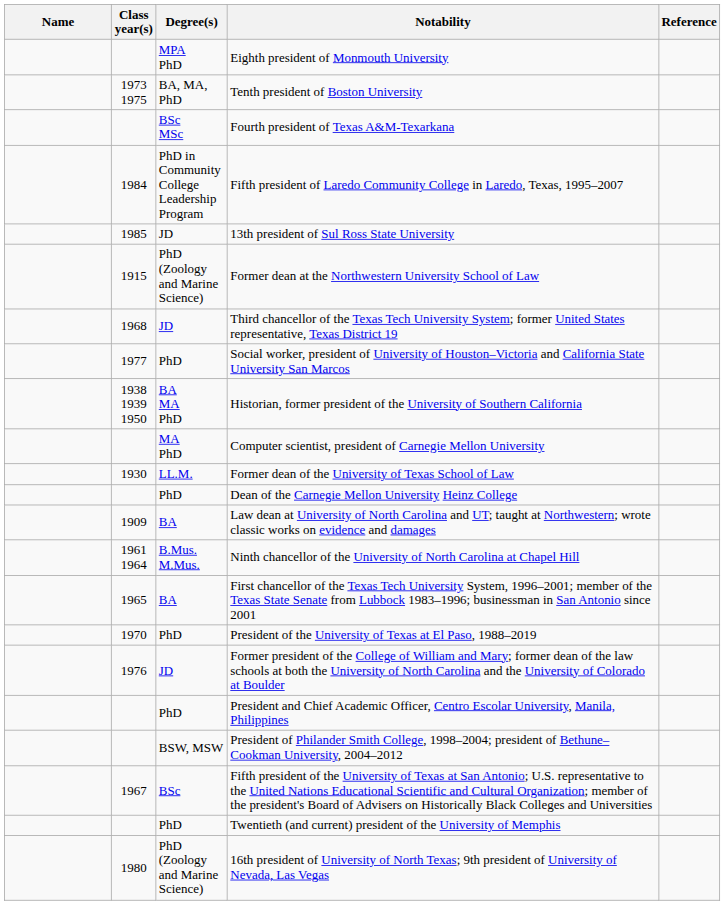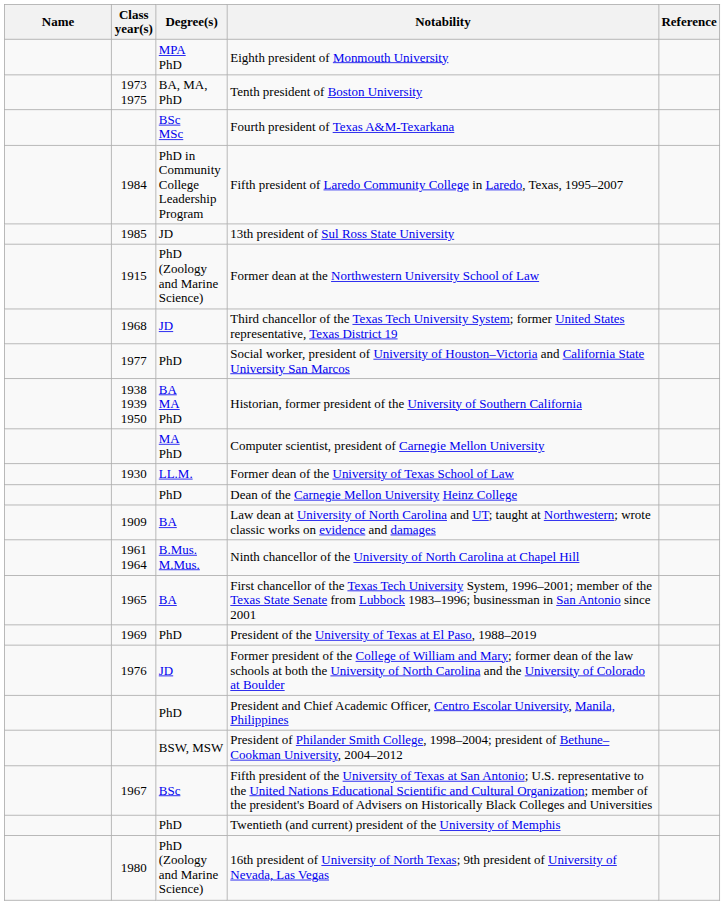 <table class="wikitable sortable" style="width:100%">
 <tr>
 <th style="width:15%;">Name</th>
 <th style="width:5%;">Class year(s)</th>
 <th style="width:10%;">Degree(s)</th>
 <th style="width:*;" class="unsortable">Notability</th>
 <th style="width:5%;" class="unsortable">Reference</th>
 </tr>
 <tr>
 <td></td>
 <td style="text-align:center;"></td>
 <td><a href='#'>MPA</a><br>PhD</td>
 <td>Eighth president of <a href='#'>Monmouth University</a></td>
 <td style="text-align:center;"></td>
 </tr>
 <tr>
 <td></td>
 <td style="text-align:center;">1973<br>1975</td>
 <td>BA, MA, PhD</td>
 <td>Tenth president of <a href='#'>Boston University</a></td>
 <td style="text-align:center;"></td>
 </tr>
 <tr>
 <td></td>
 <td style="text-align:center;"></td>
 <td><a href='#'>BSc</a><br><a href='#'>MSc</a></td>
 <td>Fourth president of <a href='#'>Texas A&M-Texarkana</a></td>
 <td style="text-align:center;"></td>
 </tr>
 <tr>
 <td></td>
 <td style="text-align:center;">1984</td>
 <td>PhD in Community College Leadership Program</td>
 <td>Fifth president of <a href='#'>Laredo Community College</a> in <a href='#'>Laredo</a>, Texas, 1995–2007</td>
 <td style="text-align:center;"></td>
 </tr>
 <tr>
 <td></td>
 <td style="text-align:center;">1985</td>
 <td>JD</td>
 <td>13th president of <a href='#'>Sul Ross State University</a></td>
 <td style="text-align:center;"></td>
 </tr>
 <tr>
 <td></td>
 <td style="text-align:center;">1915</td>
 <td>PhD (Zoology and Marine Science)</td>
 <td>Former dean at the <a href='#'>Northwestern University School of Law</a></td>
 <td style="text-align:center;"></td>
 </tr>
 <tr>
 <td></td>
 <td style="text-align:center;">1968</td>
 <td><a href='#'>JD</a></td>
 <td>Third chancellor of the <a href='#'>Texas Tech University System</a>; former <a href='#'>United States</a> representative, <a href='#'>Texas District 19</a></td>
 <td style="text-align:center;"></td>
 </tr>
 <tr>
 <td></td>
 <td style="text-align:center;">1977</td>
 <td>PhD</td>
 <td>Social worker, president of <a href='#'>University of Houston–Victoria</a> and <a href='#'>California State University San Marcos</a></td>
 <td style="text-align:center;"></td>
 </tr>
 <tr>
 <td></td>
 <td style="text-align:center;">1938<br>1939<br>1950</td>
 <td><a href='#'>BA</a><br><a href='#'>MA</a><br>PhD</td>
 <td>Historian, former president of the <a href='#'>University of Southern California</a></td>
 <td style="text-align:center;"></td>
 </tr>
 <tr>
 <td></td>
 <td style="text-align:center;"><br><br></td>
 <td><a href='#'>MA</a><br>PhD</td>
 <td>Computer scientist, president of <a href='#'>Carnegie Mellon University</a></td>
 <td style="text-align:center;"></td>
 </tr>
 <tr>
 <td></td>
 <td style="text-align:center;">1930</td>
 <td><a href='#'>LL.M.</a></td>
 <td>Former dean of the <a href='#'>University of Texas School of Law</a></td>
 <td style="text-align:center;"></td>
 </tr>
 <tr>
 <td></td>
 <td style="text-align:center;"></td>
 <td>PhD</td>
 <td>Dean of the <a href='#'>Carnegie Mellon University</a> <a href='#'>Heinz College</a></td>
 <td style="text-align:center;"></td>
 </tr>
 <tr>
 <td></td>
 <td style="text-align:center;">1909</td>
 <td><a href='#'>BA</a></td>
 <td>Law dean at <a href='#'>University of North Carolina</a> and <a href='#'>UT</a>; taught at <a href='#'>Northwestern</a>; wrote classic works on <a href='#'>evidence</a> and <a href='#'>damages</a></td>
 <td style="text-align:center;"></td>
 </tr>
 <tr>
 <td></td>
 <td style="text-align:center;">1961<br>1964</td>
 <td><a href='#'>B.Mus.</a><br><a href='#'>M.Mus.</a></td>
 <td>Ninth chancellor of the <a href='#'>University of North Carolina at Chapel Hill</a></td>
 <td style="text-align:center;"></td>
 </tr>
 <tr>
 <td></td>
 <td style="text-align:center;">1965</td>
 <td><a href='#'>BA</a></td>
 <td>First chancellor of the <a href='#'>Texas Tech University</a> System, 1996–2001; member of the <a href='#'>Texas State Senate</a> from <a href='#'>Lubbock</a> 1983–1996; businessman in <a href='#'>San Antonio</a> since 2001</td>
 <td style="text-align:center;"></td>
 </tr>
 <tr>
 <td></td>
-<td style="text-align:center;">1970</td>
+<td style="text-align:center;">1969</td>
 <td>PhD</td>
 <td>President of the <a href='#'>University of Texas at El Paso</a>, 1988–2019</td>
 <td style="text-align:center;"></td>
 </tr>
 <tr>
 <td></td>
 <td style="text-align:center;">1976</td>
 <td><a href='#'>JD</a></td>
 <td>Former president of the <a href='#'>College of William and Mary</a>; former dean of the law schools at both the <a href='#'>University of North Carolina</a> and the <a href='#'>University of Colorado at Boulder</a></td>
 <td style="text-align:center;"></td>
 </tr>
 <tr>
 <td></td>
 <td style="text-align:center;"></td>
 <td>PhD</td>
 <td>President and Chief Academic Officer, <a href='#'>Centro Escolar University</a>, <a href='#'>Manila, Philippines</a></td>
 <td style="text-align:center;"></td>
 </tr>
 <tr>
 <td></td>
 <td></td>
 <td>BSW, MSW</td>
 <td>President of <a href='#'>Philander Smith College</a>, 1998–2004; president of <a href='#'>Bethune–Cookman University</a>, 2004–2012</td>
 <td></td>
 </tr>
 <tr>
 <td></td>
 <td style="text-align:center;">1967</td>
 <td><a href='#'>BSc</a></td>
 <td>Fifth president of the <a href='#'>University of Texas at San Antonio</a>; U.S. representative to the <a href='#'>United Nations Educational Scientific and Cultural Organization</a>; member of the president's Board of Advisers on Historically Black Colleges and Universities</td>
 <td style="text-align:center;"></td>
 </tr>
 <tr>
 <td></td>
 <td style="text-align:center;"></td>
 <td>PhD</td>
 <td>Twentieth (and current) president of the <a href='#'>University of Memphis</a></td>
 <td style="text-align:center;"></td>
 </tr>
 <tr>
 <td></td>
 <td style="text-align:center;">1980</td>
 <td>PhD (Zoology and Marine Science)</td>
 <td>16th president of <a href='#'>University of North Texas</a>; 9th president of <a href='#'>University of Nevada, Las Vegas</a></td>
 <td style="text-align:center;"></td>
 </tr>
 </table>
